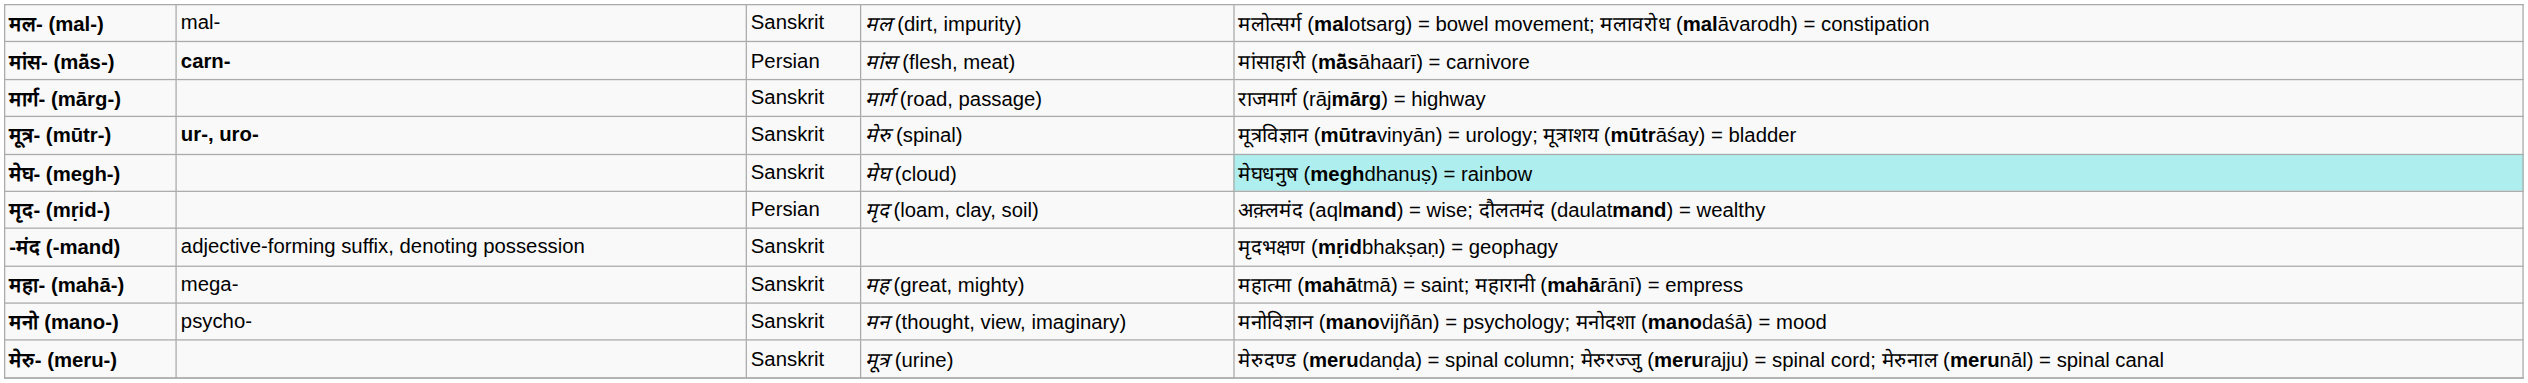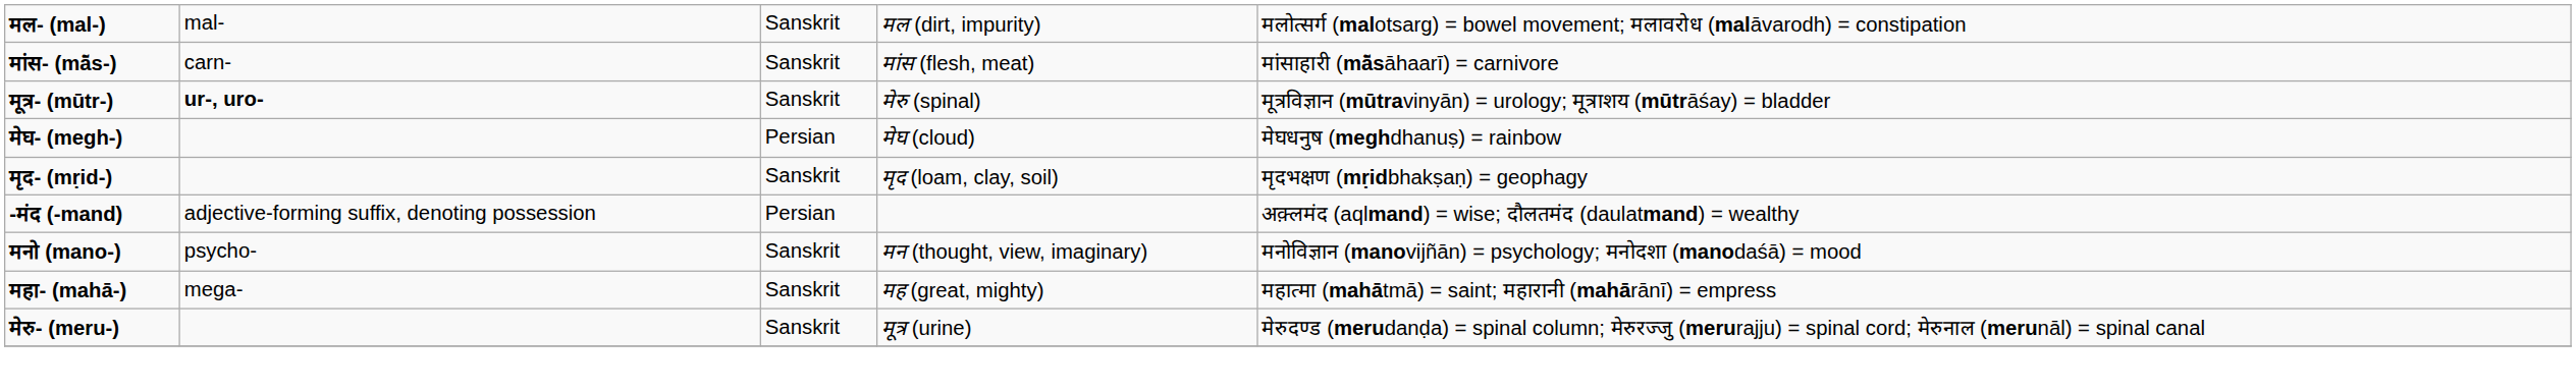 <table class="wikitable sortable" width="100%">
 <tr>
 <td><strong>मल- (mal-)</strong></td>
 <td>mal-</td>
 <td>Sanskrit</td>
 <td><em>मल</em> (dirt, impurity)</td>
 <td>मलोत्सर्ग (<strong>mal</strong>otsarg) = bowel movement; मलावरोध (<strong>mal</strong>āvarodh) = constipation</td>
 </tr>
 <tr>
 <td><strong>मांस- (mā̃s-)</strong></td>
-<td><strong>carn-</strong></td>
-<td>Persian</td>
+<td>carn-</td>
+<td>Sanskrit</td>
 <td><em>मांस</em> (flesh, meat)</td>
 <td>मांसाहारी (<strong>mā̃s</strong>āhaarī) = carnivore</td>
-</tr>
-<tr>
-<td><strong>मार्ग- (mārg-)</strong></td>
-<td></td>
-<td>Sanskrit</td>
-<td><em>मार्ग</em> (road, passage)</td>
-<td>राजमार्ग (rāj<strong>mārg</strong>) = highway</td>
 </tr>
 <tr>
 <td><strong>मूत्र- (mūtr-)</strong></td>
 <td><strong>ur-, uro-</strong></td>
 <td>Sanskrit</td>
 <td><em>मेरु</em> (spinal)</td>
 <td>मूत्रविज्ञान (<strong>mūtra</strong>vinyān) = urology; मूत्राशय (<strong>mūtr</strong>āśay) = bladder</td>
 </tr>
 <tr>
 <td><strong>मेघ- (megh-)</strong></td>
 <td></td>
-<td>Sanskrit</td>
+<td>Persian</td>
 <td><em>मेघ</em> (cloud)</td>
-<td style="background: paleturquoise;">मेघधनुष (<strong>megh</strong>dhanuṣ) = rainbow</td>
+<td>मेघधनुष (<strong>megh</strong>dhanuṣ) = rainbow</td>
 </tr>
 <tr>
 <td><strong>मृद- (mṛid-)</strong></td>
 <td></td>
-<td>Persian</td>
+<td>Sanskrit</td>
 <td><em>मृद</em> (loam, clay, soil)</td>
-<td>अक़्लमंद (aql<strong>mand</strong>) = wise; दौलतमंद (daulat<strong>mand</strong>) = wealthy</td>
+<td>मृदभक्षण (<strong>mṛid</strong>bhakṣaṇ) = geophagy</td>
 </tr>
 <tr>
 <td><strong>-मंद (-mand)</strong></td>
 <td>adjective-forming suffix, denoting possession</td>
+<td>Persian</td>
+<td></td>
+<td>अक़्लमंद (aql<strong>mand</strong>) = wise; दौलतमंद (daulat<strong>mand</strong>) = wealthy</td>
+</tr>
+<tr>
+<td><strong>मनो (mano-)</strong></td>
+<td>psycho-</td>
 <td>Sanskrit</td>
-<td></td>
-<td>मृदभक्षण (<strong>mṛid</strong>bhakṣaṇ) = geophagy</td>
+<td><em>मन</em> (thought, view, imaginary)</td>
+<td>मनोविज्ञान (<strong>mano</strong>vijñān) = psychology; मनोदशा (<strong>mano</strong>daśā) = mood</td>
 </tr>
 <tr>
 <td><strong>महा- (mahā-)</strong></td>
 <td>mega-</td>
 <td>Sanskrit</td>
 <td><em>मह</em> (great, mighty)</td>
 <td>महात्मा (<strong>mahā</strong>tmā) = saint; महारानी (<strong>mahā</strong>rānī) = empress</td>
-</tr>
-<tr>
-<td><strong>मनो (mano-)</strong></td>
-<td>psycho-</td>
-<td>Sanskrit</td>
-<td><em>मन</em> (thought, view, imaginary)</td>
-<td>मनोविज्ञान (<strong>mano</strong>vijñān) = psychology; मनोदशा (<strong>mano</strong>daśā) = mood</td>
 </tr>
 <tr>
 <td><strong>मेरु- (meru-)</strong></td>
 <td></td>
 <td>Sanskrit</td>
 <td><em>मूत्र</em> (urine)</td>
 <td>मेरुदण्ड (<strong>meru</strong>danḍa) = spinal column; मेरुरज्जु (<strong>meru</strong>rajju) = spinal cord; मेरुनाल (<strong>meru</strong>nāl) = spinal canal</td>
 </tr>
 <tr>
 </tr>
 </table>
